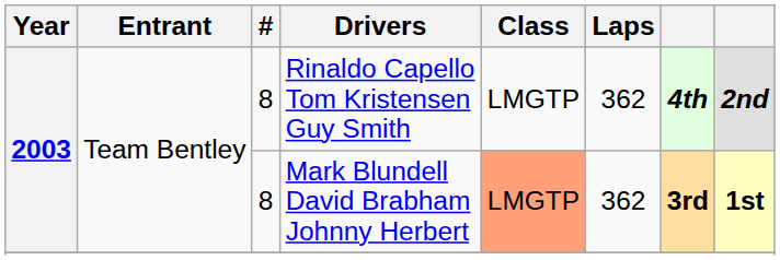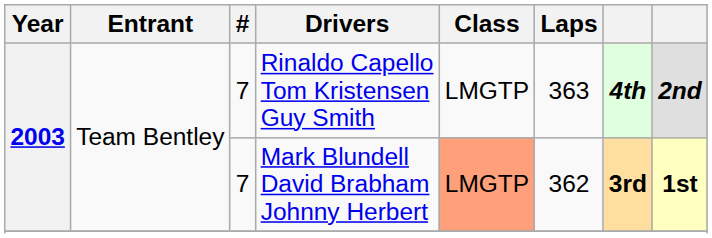 <table class="wikitable">
 <tr>
 <th>Year</th>
 <th>Entrant</th>
 <th>#</th>
 <th>Drivers</th>
 <th>Class</th>
 <th>Laps</th>
 <th></th>
 <th></th>
 </tr>
 <tr>
 <th rowspan="2"><a href='#'>2003</a></th>
 <td rowspan="2"> Team Bentley</td>
-<td align="center">8</td>
+<td align="center">7</td>
 <td> <a href='#'>Rinaldo Capello</a><br> <a href='#'>Tom Kristensen</a><br> <a href='#'>Guy Smith</a></td>
 <td align="center">LMGTP</td>
-<td align="center">362</td>
+<td align="center">363</td>
 <td align="center" style="background:#DFFFDF;"><strong><em>4th</em></strong></td>
 <td align="center" style="background:#DFDFDF;"><strong><em>2nd</em></strong></td>
 </tr>
 <tr>
-<td align="center">8</td>
+<td align="center">7</td>
 <td> <a href='#'>Mark Blundell</a><br> <a href='#'>David Brabham</a><br> <a href='#'>Johnny Herbert</a></td>
 <td align="center" style="background: lightsalmon;">LMGTP</td>
 <td align="center">362</td>
 <td align="center" style="background:#FFDF9F;"><strong>3rd</strong></td>
 <td align="center" style="background:#FFFFBF;"><strong>1st</strong></td>
 </tr>
 <tr>
 </tr>
 <tr>
 </tr>
 </table>
